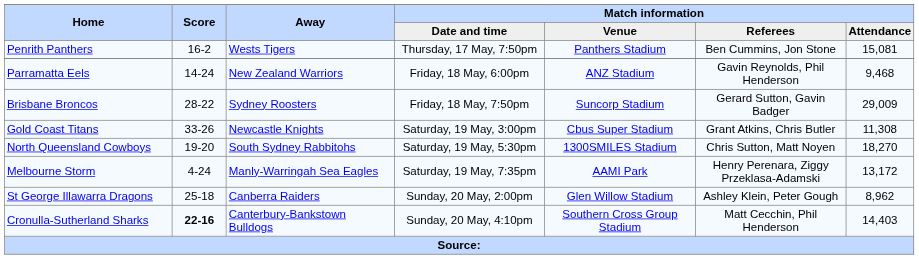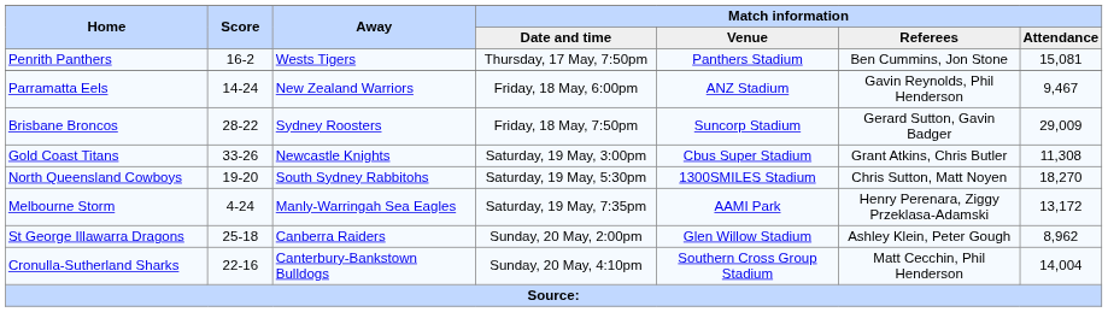 <table border="1" cellpadding="3" cellspacing="0" style="border-collapse:collapse; text-align:center; width:100%;">
 <tr style="background:#c1d8ff;">
 </tr>
 <tr style="background:#c1d8ff;">
 <th rowspan="2" style="width:19%;">Home</th>
 <th rowspan="2" style="width:6%;">Score</th>
 <th rowspan="2" style="width:19%;">Away</th>
 <th colspan=6>Match information</th>
 </tr>
 <tr style="background:#efefef;">
 <th width=17%>Date and time</th>
 <th width=17%>Venue</th>
 <th width=17%>Referees</th>
 <th width=5%>Attendance</th>
 </tr>
 <tr style="text-align:center; background:#f5faff;">
 <td align="left"> <a href='#'>Penrith Panthers</a></td>
 <td>16-2</td>
 <td align="left"> <a href='#'>Wests Tigers</a></td>
 <td>Thursday, 17 May, 7:50pm</td>
 <td><a href='#'>Panthers Stadium</a></td>
 <td>Ben Cummins, Jon Stone</td>
 <td>15,081</td>
 </tr>
 <tr style="background:#c1d8ff;">
 </tr>
 <tr style="text-align:center; background:#f5faff;">
 <td align="left"> <a href='#'>Parramatta Eels</a></td>
 <td>14-24</td>
 <td align="left"> <a href='#'>New Zealand Warriors</a></td>
 <td>Friday, 18 May, 6:00pm</td>
 <td><a href='#'>ANZ Stadium</a></td>
 <td>Gavin Reynolds, Phil Henderson</td>
-<td>9,468</td>
+<td>9,467</td>
 </tr>
 <tr style="text-align:center; background:#f5faff;">
 <td align="left"> <a href='#'>Brisbane Broncos</a></td>
 <td>28-22</td>
 <td align="left"> <a href='#'>Sydney Roosters</a></td>
 <td>Friday, 18 May, 7:50pm</td>
 <td><a href='#'>Suncorp Stadium</a></td>
 <td>Gerard Sutton, Gavin Badger</td>
 <td>29,009</td>
 </tr>
 <tr style="text-align:center; background:#f5faff;">
 <td align="left"> <a href='#'>Gold Coast Titans</a></td>
 <td>33-26</td>
 <td align="left"> <a href='#'>Newcastle Knights</a></td>
 <td>Saturday, 19 May, 3:00pm</td>
 <td><a href='#'>Cbus Super Stadium</a></td>
 <td>Grant Atkins, Chris Butler</td>
 <td>11,308</td>
 </tr>
 <tr style="text-align:center; background:#f5faff;">
 <td align="left"> <a href='#'>North Queensland Cowboys</a></td>
 <td>19-20</td>
 <td align="left"> <a href='#'>South Sydney Rabbitohs</a></td>
 <td>Saturday, 19 May, 5:30pm</td>
 <td><a href='#'>1300SMILES Stadium</a></td>
 <td>Chris Sutton, Matt Noyen</td>
 <td>18,270</td>
 </tr>
 <tr style="text-align:center; background:#f5faff;">
 <td align="left"> <a href='#'>Melbourne Storm</a></td>
 <td>4-24</td>
 <td align="left"> <a href='#'>Manly-Warringah Sea Eagles</a></td>
 <td>Saturday, 19 May, 7:35pm</td>
 <td><a href='#'>AAMI Park</a></td>
 <td>Henry Perenara, Ziggy Przeklasa-Adamski</td>
 <td>13,172</td>
 </tr>
 <tr style="text-align:center; background:#f5faff;">
 <td align="left"> <a href='#'>St George Illawarra Dragons</a></td>
 <td>25-18</td>
 <td align="left"> <a href='#'>Canberra Raiders</a></td>
 <td>Sunday, 20 May, 2:00pm</td>
 <td><a href='#'>Glen Willow Stadium</a></td>
 <td>Ashley Klein, Peter Gough</td>
 <td>8,962</td>
 </tr>
 <tr style="text-align:center; background:#f5faff;">
 <td align="left"> <a href='#'>Cronulla-Sutherland Sharks</a></td>
-<td><strong>22-16</strong></td>
+<td>22-16</td>
 <td align="left"> <a href='#'>Canterbury-Bankstown Bulldogs</a></td>
 <td>Sunday, 20 May, 4:10pm</td>
 <td><a href='#'>Southern Cross Group Stadium</a></td>
 <td>Matt Cecchin, Phil Henderson</td>
-<td>14,403</td>
+<td>14,004</td>
 </tr>
 <tr style="background:#c1d8ff;">
 <th colspan=7>Source:</th>
 </tr>
 </table>
